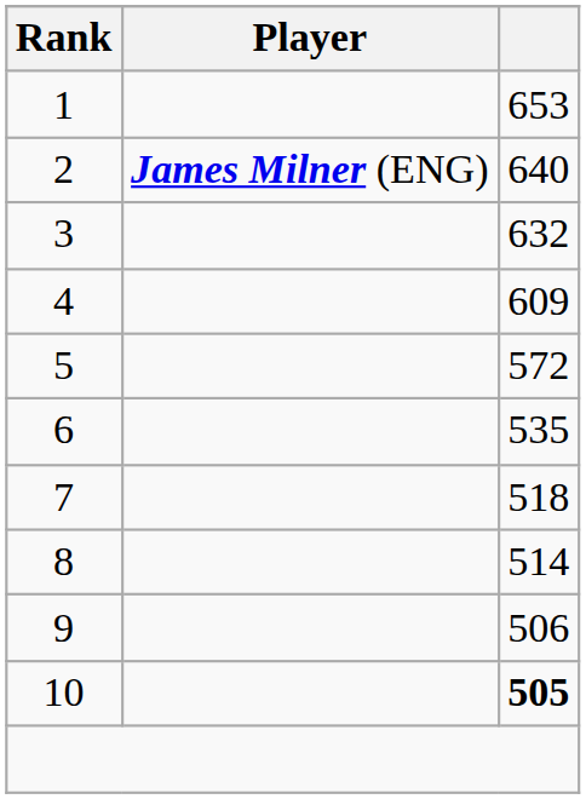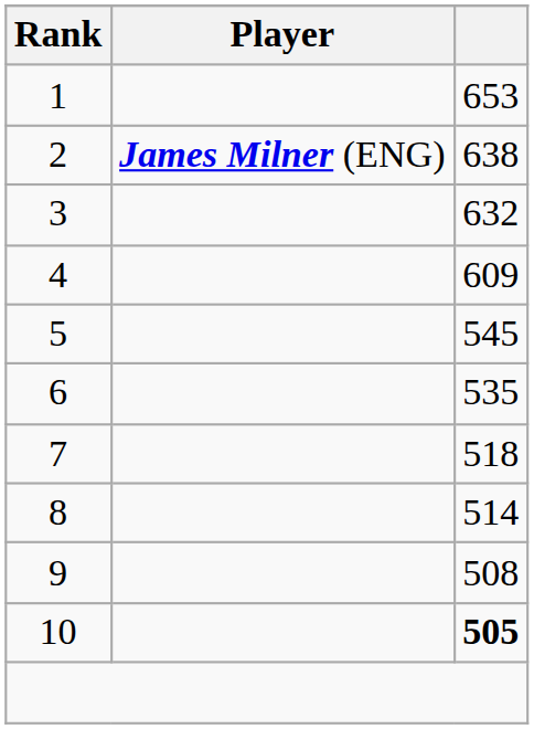 <table class="wikitable" style="text-align:center;margin-left:1em;float:right">
 <tr>
 </tr>
 <tr>
 <th>Rank</th>
 <th>Player</th>
 <th></th>
 </tr>
 <tr>
 <td>1</td>
 <td style="text-align:left"></td>
 <td>653</td>
 </tr>
 <tr>
 <td>2</td>
 <td style="text-align:left"> <strong><em><a href='#'>James Milner</a></em></strong> (ENG)</td>
-<td>640</td>
+<td>638</td>
 </tr>
 <tr>
 <td>3</td>
 <td style="text-align:left"></td>
 <td>632</td>
 </tr>
 <tr>
 <td>4</td>
 <td style="text-align:left"></td>
 <td>609</td>
 </tr>
 <tr>
 <td>5</td>
 <td style="text-align:left"></td>
-<td>572</td>
+<td>545</td>
 </tr>
 <tr>
 <td>6</td>
 <td style="text-align:left"></td>
 <td>535</td>
 </tr>
 <tr>
 <td>7</td>
 <td style="text-align:left"></td>
 <td>518</td>
 </tr>
 <tr>
 <td>8</td>
 <td style="text-align:left"></td>
 <td>514</td>
 </tr>
 <tr>
 <td>9</td>
 <td style="text-align:left"></td>
-<td>506</td>
+<td>508</td>
 </tr>
 <tr>
 <td>10</td>
 <td style="text-align:left"></td>
 <td><strong>505</strong></td>
 </tr>
 <tr>
 <td colspan="3"><br></td>
 </tr>
 </table>
